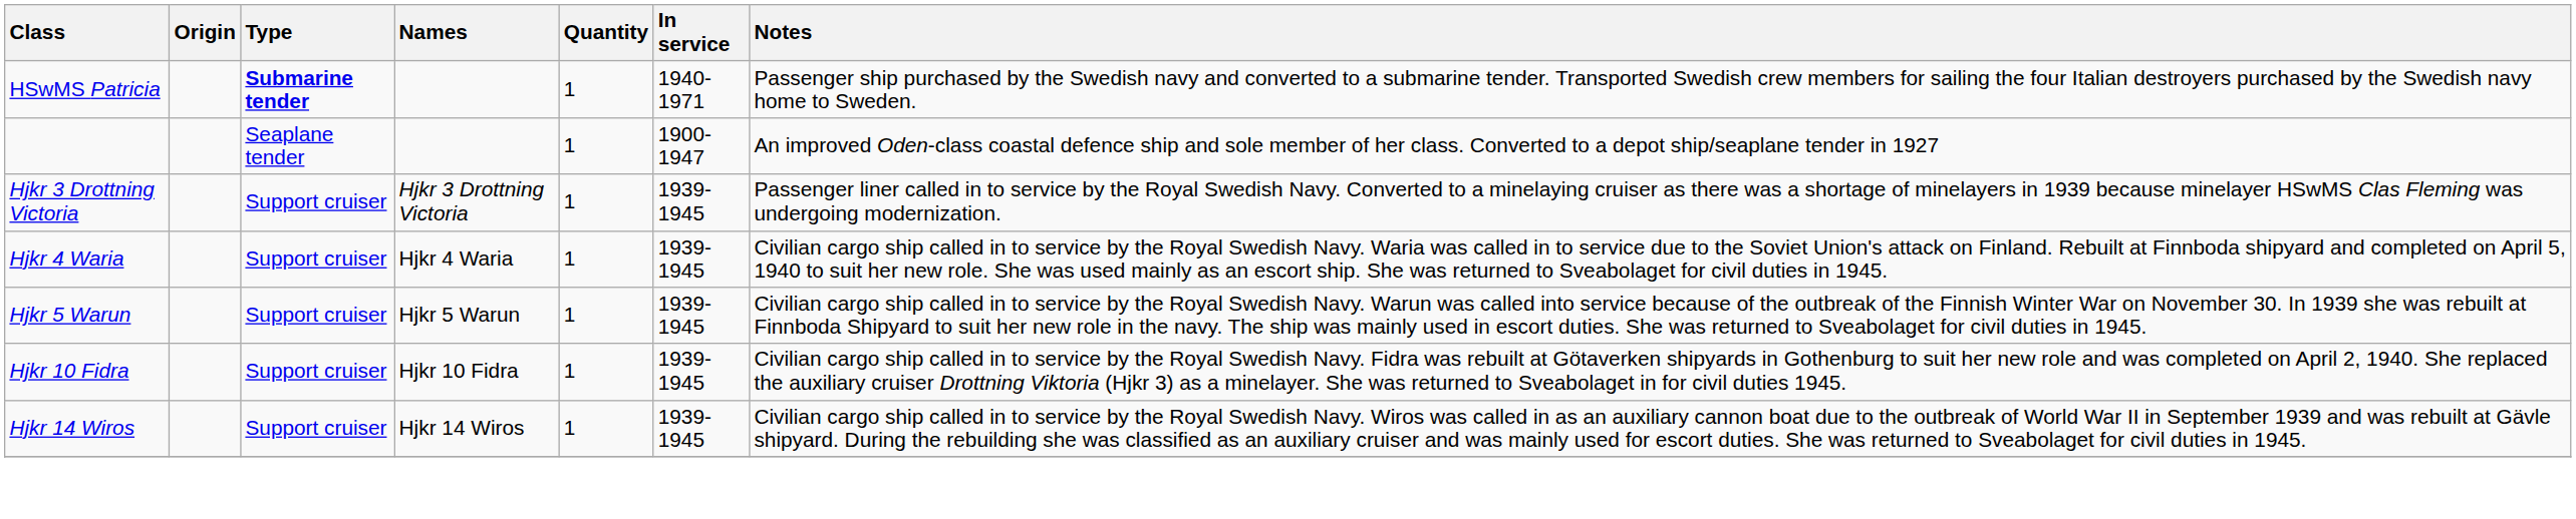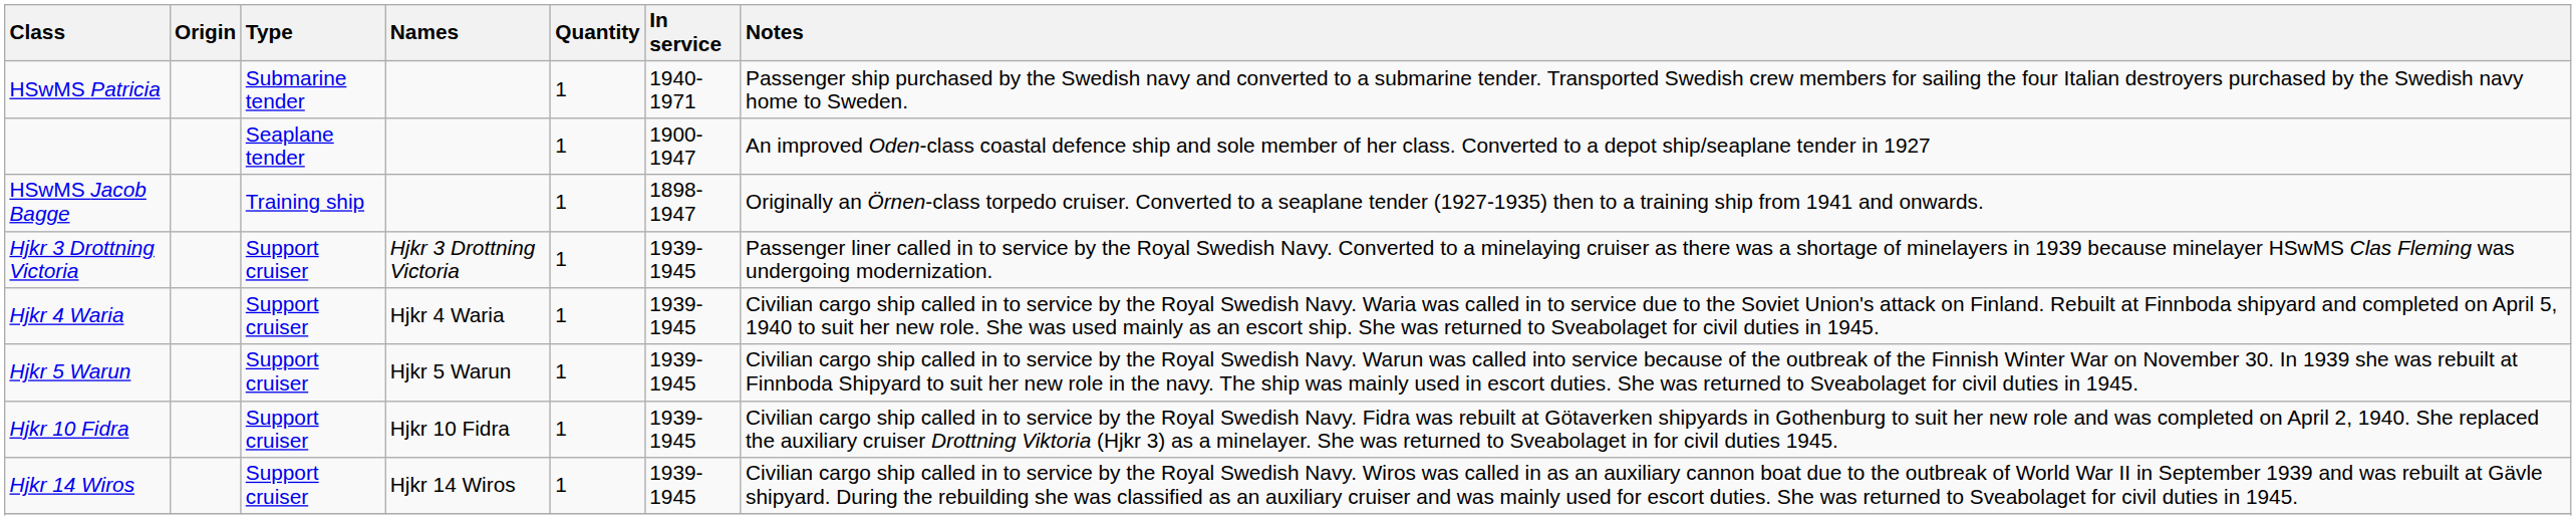 <table class="wikitable">
 <tr>
 <th style="text-align:left">Class</th>
 <th style="text-align:left">Origin</th>
 <th style="text-align:left">Type</th>
 <th style="text-align:left">Names</th>
 <th style="text-align:left">Quantity</th>
 <th style="text-align:left">In service</th>
 <th style="text-align:left">Notes</th>
 </tr>
 <tr>
 <td><a href='#'>HSwMS <em>Patricia</em></a></td>
 <td></td>
-<td><strong><a href='#'>Submarine tender</a></strong></td>
+<td><a href='#'>Submarine tender</a></td>
 <td></td>
 <td>1</td>
 <td>1940-1971</td>
 <td>Passenger ship purchased by the Swedish navy and converted to a submarine tender. Transported Swedish crew members for sailing the four Italian destroyers purchased by the Swedish navy home to Sweden.</td>
 </tr>
 <tr>
 <td></td>
 <td></td>
 <td><a href='#'>Seaplane tender</a></td>
 <td></td>
 <td>1</td>
 <td>1900-1947</td>
 <td 40>An improved <em>Oden</em>-class coastal defence ship and sole member of her class. Converted to a depot ship/seaplane tender in 1927</td>
+</tr>
+<tr>
+<td><a href='#'>HSwMS <em>Jacob Bagge</em></a></td>
+<td></td>
+<td><a href='#'>Training ship</a></td>
+<td></td>
+<td>1</td>
+<td>1898-1947</td>
+<td 40>Originally an <em>Örnen</em>-class torpedo cruiser. Converted to a seaplane tender (1927-1935) then to a training ship from 1941 and onwards.</td>
 </tr>
 <tr>
 <td><em><a href='#'>Hjkr 3 Drottning Victoria</a></em></td>
 <td></td>
 <td><a href='#'>Support cruiser</a></td>
 <td><em>Hjkr 3 Drottning Victoria</em></td>
 <td>1</td>
 <td>1939-1945</td>
 <td 40>Passenger liner called in to service by the Royal Swedish Navy. Converted to a minelaying cruiser as there was a shortage of minelayers in 1939 because minelayer HSwMS <em>Clas Fleming</em> was undergoing modernization.</td>
 </tr>
 <tr>
 <td><em><a href='#'>Hjkr 4 Waria</a></em></td>
 <td></td>
 <td><a href='#'>Support cruiser</a></td>
 <td>Hjkr 4 Waria</td>
 <td>1</td>
 <td>1939-1945</td>
 <td 40>Civilian cargo ship called in to service by the Royal Swedish Navy. Waria was called in to service due to the Soviet Union's attack on Finland. Rebuilt at Finnboda shipyard and completed on April 5, 1940 to suit her new role. She was used mainly as an escort ship. She was returned to Sveabolaget for civil duties in 1945.</td>
 </tr>
 <tr>
 <td><em><a href='#'>Hjkr 5 Warun</a></em></td>
 <td></td>
 <td><a href='#'>Support cruiser</a></td>
 <td>Hjkr 5 Warun</td>
 <td>1</td>
 <td>1939-1945</td>
 <td 40>Civilian cargo ship called in to service by the Royal Swedish Navy. Warun was called into service because of the outbreak of the Finnish Winter War on November 30. In 1939 she was rebuilt at Finnboda Shipyard to suit her new role in the navy. The ship was mainly used in escort duties. She was returned to Sveabolaget for civil duties in 1945.</td>
 </tr>
 <tr>
 <td><em><a href='#'>Hjkr 10 Fidra</a></em></td>
 <td></td>
 <td><a href='#'>Support cruiser</a></td>
 <td>Hjkr 10 Fidra</td>
 <td>1</td>
 <td>1939-1945</td>
 <td 40>Civilian cargo ship called in to service by the Royal Swedish Navy. Fidra was rebuilt at Götaverken shipyards in Gothenburg to suit her new role and was completed on April 2, 1940. She replaced the auxiliary cruiser <em>Drottning Viktoria</em> (Hjkr 3) as a minelayer. She was returned to Sveabolaget in for civil duties 1945.</td>
 </tr>
 <tr>
 <td><em><a href='#'>Hjkr 14 Wiros</a></em></td>
 <td></td>
 <td><a href='#'>Support cruiser</a></td>
 <td>Hjkr 14 Wiros</td>
 <td>1</td>
 <td>1939-1945</td>
 <td 40>Civilian cargo ship called in to service by the Royal Swedish Navy. Wiros was called in as an auxiliary cannon boat due to the outbreak of World War II in September 1939 and was rebuilt at Gävle shipyard. During the rebuilding she was classified as an auxiliary cruiser and was mainly used for escort duties. She was returned to Sveabolaget for civil duties in 1945.</td>
 </tr>
 <tr>
 </tr>
 <tr>
 </tr>
 </table>
